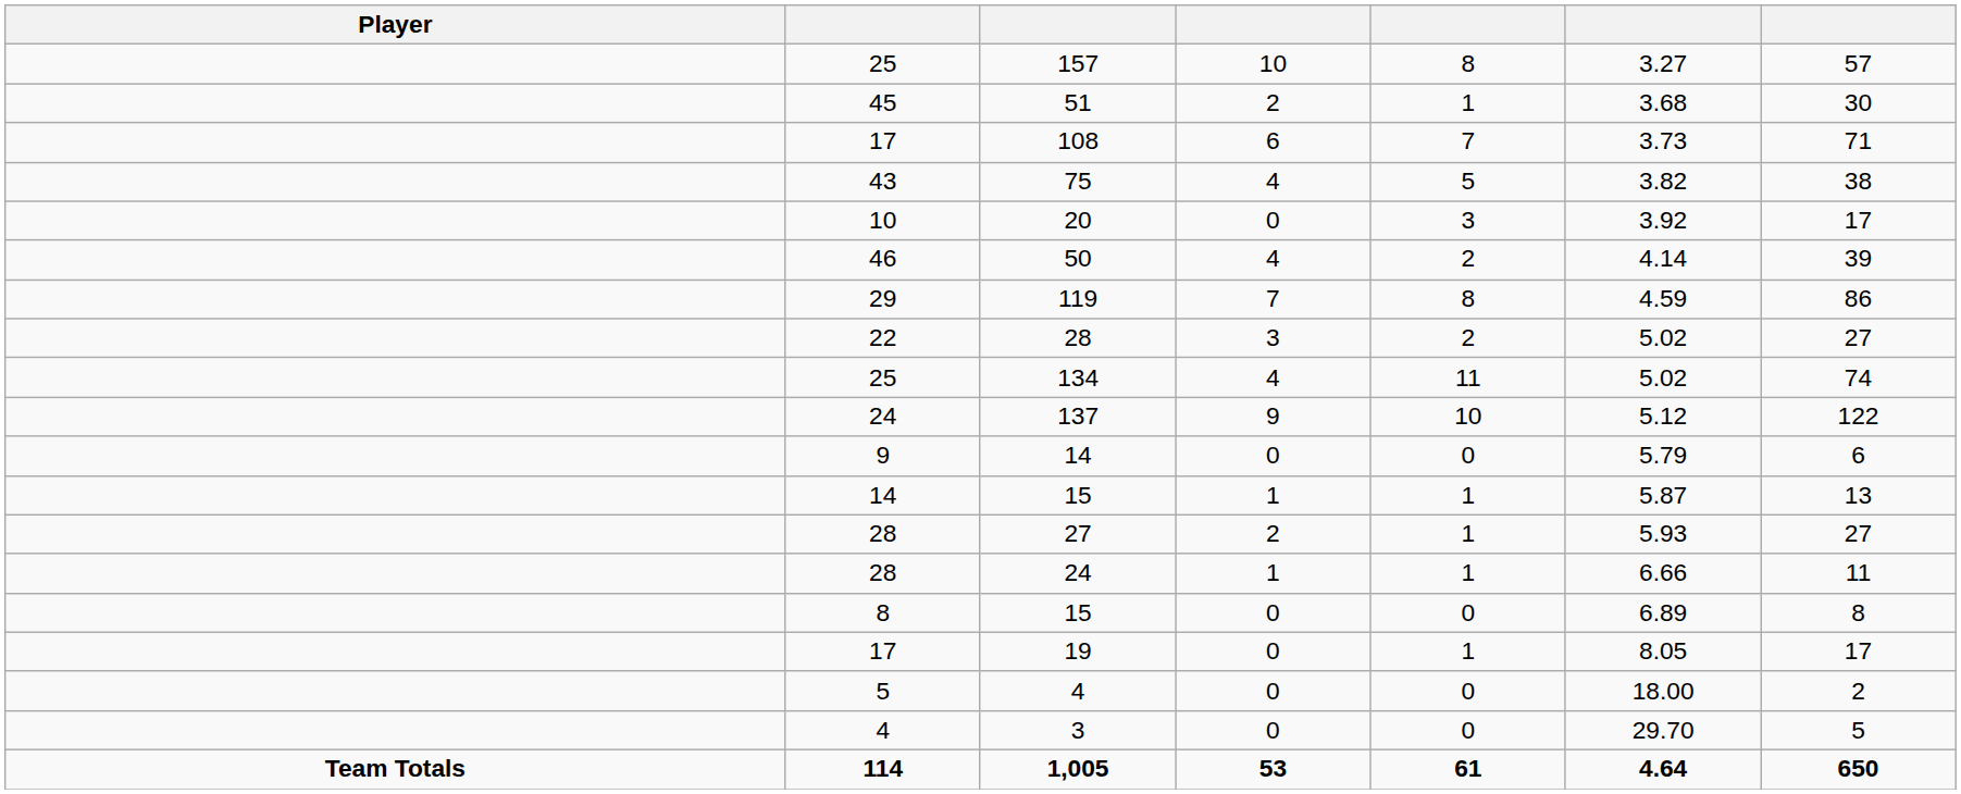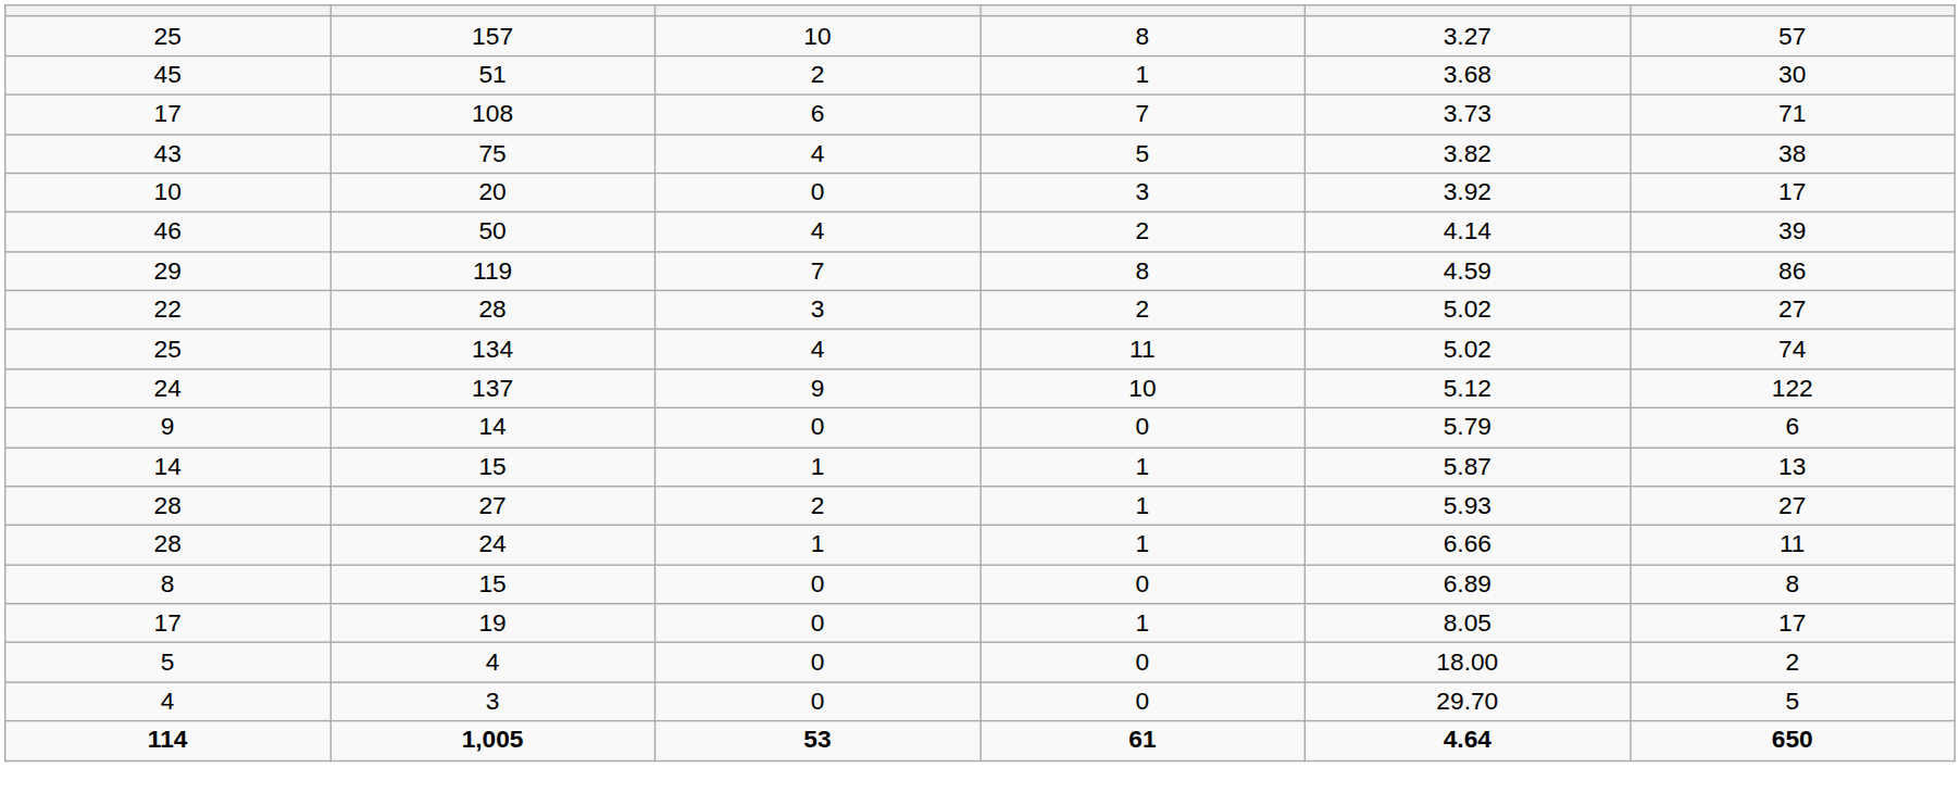 <table class="wikitable sortable" style="text-align:center;" width="100%">
 <tr>
-<th width="40%">Player</th>
 <th width="10%"></th>
 <th width="10%" data-sort-type="number"></th>
 <th width="10%"></th>
 <th width="10%"></th>
 <th width="10%"></th>
 <th width="10%"></th>
 </tr>
 <tr>
-<td></td>
 <td>25</td>
 <td>157</td>
 <td>10</td>
 <td>8</td>
 <td>3.27</td>
 <td>57</td>
 </tr>
 <tr>
-<td></td>
 <td>45</td>
 <td>51</td>
 <td>2</td>
 <td>1</td>
 <td>3.68</td>
 <td>30</td>
 </tr>
 <tr>
-<td></td>
 <td>17</td>
 <td>108</td>
 <td>6</td>
 <td>7</td>
 <td>3.73</td>
 <td>71</td>
 </tr>
 <tr>
-<td></td>
 <td>43</td>
 <td>75</td>
 <td>4</td>
 <td>5</td>
 <td>3.82</td>
 <td>38</td>
 </tr>
 <tr>
-<td></td>
 <td>10</td>
 <td>20</td>
 <td>0</td>
 <td>3</td>
 <td>3.92</td>
 <td>17</td>
 </tr>
 <tr>
-<td></td>
 <td>46</td>
 <td>50</td>
 <td>4</td>
 <td>2</td>
 <td>4.14</td>
 <td>39</td>
 </tr>
 <tr>
-<td></td>
 <td>29</td>
 <td>119</td>
 <td>7</td>
 <td>8</td>
 <td>4.59</td>
 <td>86</td>
 </tr>
 <tr>
-<td></td>
 <td>22</td>
 <td>28</td>
 <td>3</td>
 <td>2</td>
 <td>5.02</td>
 <td>27</td>
 </tr>
 <tr>
-<td></td>
 <td>25</td>
 <td>134</td>
 <td>4</td>
 <td>11</td>
 <td>5.02</td>
 <td>74</td>
 </tr>
 <tr>
-<td></td>
 <td>24</td>
 <td>137</td>
 <td>9</td>
 <td>10</td>
 <td>5.12</td>
 <td>122</td>
 </tr>
 <tr>
-<td></td>
 <td>9</td>
 <td>14</td>
 <td>0</td>
 <td>0</td>
 <td>5.79</td>
 <td>6</td>
 </tr>
 <tr>
-<td></td>
 <td>14</td>
 <td>15</td>
 <td>1</td>
 <td>1</td>
 <td>5.87</td>
 <td>13</td>
 </tr>
 <tr>
-<td></td>
 <td>28</td>
 <td>27</td>
 <td>2</td>
 <td>1</td>
 <td>5.93</td>
 <td>27</td>
 </tr>
 <tr>
-<td></td>
 <td>28</td>
 <td>24</td>
 <td>1</td>
 <td>1</td>
 <td>6.66</td>
 <td>11</td>
 </tr>
 <tr>
-<td></td>
 <td>8</td>
 <td>15</td>
 <td>0</td>
 <td>0</td>
 <td>6.89</td>
 <td>8</td>
 </tr>
 <tr>
-<td></td>
 <td>17</td>
 <td>19</td>
 <td>0</td>
 <td>1</td>
 <td>8.05</td>
 <td>17</td>
 </tr>
 <tr>
-<td></td>
 <td>5</td>
 <td>4</td>
 <td>0</td>
 <td>0</td>
 <td>18.00</td>
 <td>2</td>
 </tr>
 <tr>
-<td></td>
 <td>4</td>
 <td>3</td>
 <td>0</td>
 <td>0</td>
 <td>29.70</td>
 <td>5</td>
 </tr>
 <tr>
-<td><strong>Team Totals</strong></td>
 <td><strong>114</strong></td>
 <td><strong>1,005</strong></td>
 <td><strong>53</strong></td>
 <td><strong>61</strong></td>
 <td><strong>4.64</strong></td>
 <td><strong>650</strong></td>
 </tr>
 </table>
